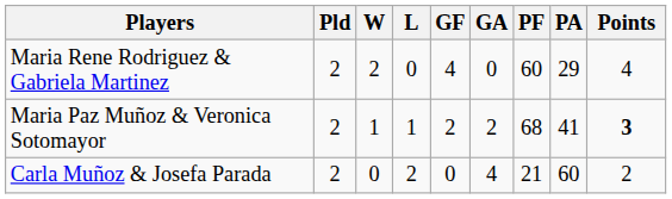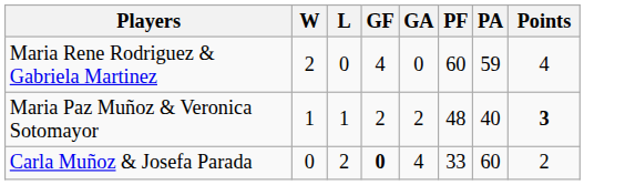 <table class=wikitable style="text-align:center">
 <tr>
 <th width=220>Players</th>
-<th width=20>Pld</th>
 <th width=20>W</th>
 <th width=20>L</th>
 <th width=20>GF</th>
 <th width=20>GA</th>
 <th width=20>PF</th>
 <th width=20>PA</th>
 <th width=50>Points</th>
 </tr>
 <tr>
 <td align=left> Maria Rene Rodriguez & <a href='#'>Gabriela Martinez</a></td>
 <td>2</td>
-<td>2</td>
 <td>0</td>
 <td>4</td>
 <td>0</td>
 <td>60</td>
-<td>29</td>
+<td>59</td>
 <td>4</td>
 </tr>
 <tr>
 <td align=left> Maria Paz Muñoz & Veronica Sotomayor</td>
-<td>2</td>
 <td>1</td>
 <td>1</td>
 <td>2</td>
 <td>2</td>
-<td>68</td>
-<td>41</td>
+<td>48</td>
+<td>40</td>
 <td><strong>3</strong></td>
 </tr>
 <tr>
 <td align=left> <a href='#'>Carla Muñoz</a> & Josefa Parada</td>
-<td>2</td>
 <td>0</td>
 <td>2</td>
-<td>0</td>
+<td><strong>0</strong></td>
 <td>4</td>
-<td>21</td>
+<td>33</td>
 <td>60</td>
 <td>2</td>
 </tr>
 </table>
